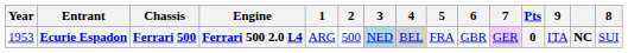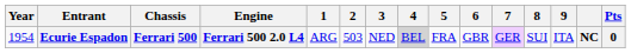 <table class="wikitable" style="text-align:center; font-size:90%">
 <tr>
 <th>Year</th>
 <th>Entrant</th>
 <th>Chassis</th>
 <th>Engine</th>
 <th>1</th>
 <th>2</th>
 <th>3</th>
 <th>4</th>
 <th>5</th>
 <th>6</th>
 <th>7</th>
-<th><a href='#'>Pts</a></th>
+<th>8</th>
 <th>9</th>
 <th></th>
-<th>8</th>
+<th><a href='#'>Pts</a></th>
 </tr>
 <tr>
-<td><a href='#'>1953</a></td>
+<td><a href='#'>1954</a></td>
 <th><a href='#'>Ecurie Espadon</a></th>
 <th><a href='#'>Ferrari</a> <a href='#'>500</a></th>
 <th><a href='#'>Ferrari</a> 500 2.0 <a href='#'>L4</a></th>
 <td><a href='#'>ARG</a></td>
-<td><a href='#'>500</a></td>
-<td style="background: lightblue;"><a href='#'>NED</a></td>
+<td><a href='#'>503</a></td>
+<td><a href='#'>NED</a></td>
 <td style="background: lightgrey;"><a href='#'>BEL</a></td>
 <td><a href='#'>FRA</a></td>
 <td><a href='#'>GBR</a></td>
 <td style="background:#EFCFFF;"><a href='#'>GER</a><br></td>
-<th>0</th>
+<td><a href='#'>SUI</a></td>
 <td><a href='#'>ITA</a></td>
 <th>NC</th>
-<td><a href='#'>SUI</a></td>
+<th>0</th>
 </tr>
 </table>
